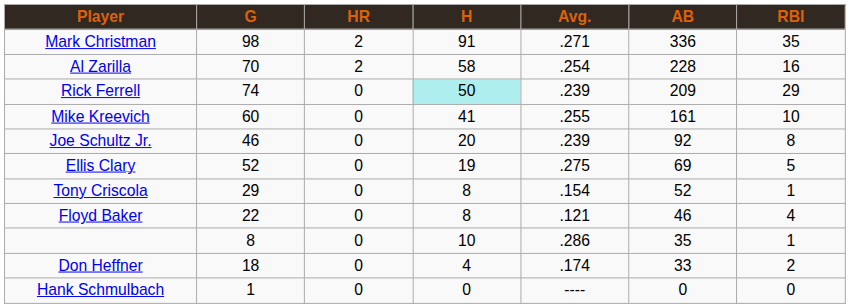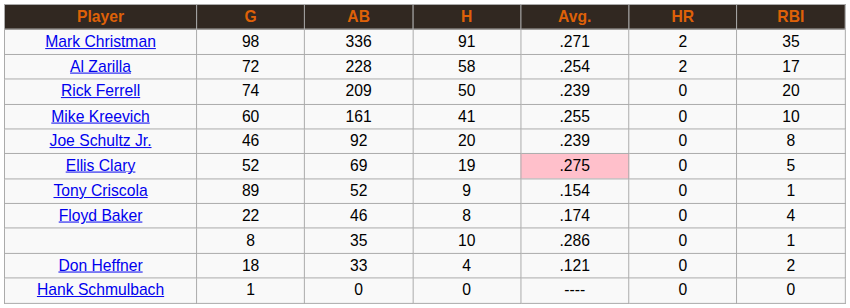 <table class="wikitable sortable">
 <tr>
 <th style="background:#312821;color:#de6108;" width="16%">Player</th>
 <th style="background:#312821;color:#de6108;" width="9%">G</th>
-<th style="background:#312821;color:#de6108;" width="9%">HR</th>
+<th style="background:#312821;color:#de6108;" width="9%">AB</th>
 <th style="background:#312821;color:#de6108;" width="9%">H</th>
 <th style="background:#312821;color:#de6108;" width="9%">Avg.</th>
-<th style="background:#312821;color:#de6108;" width="9%">AB</th>
+<th style="background:#312821;color:#de6108;" width="9%">HR</th>
 <th style="background:#312821;color:#de6108;" width="9%">RBI</th>
 </tr>
 <tr align="center">
 <td><a href='#'>Mark Christman</a></td>
 <td>98</td>
-<td>2</td>
+<td>336</td>
 <td>91</td>
 <td>.271</td>
-<td>336</td>
+<td>2</td>
 <td>35</td>
 </tr>
 <tr align="center">
 <td><a href='#'>Al Zarilla</a></td>
-<td>70</td>
-<td>2</td>
+<td>72</td>
+<td>228</td>
 <td>58</td>
 <td>.254</td>
-<td>228</td>
-<td>16</td>
+<td>2</td>
+<td>17</td>
 </tr>
 <tr align="center">
 <td><a href='#'>Rick Ferrell</a></td>
 <td>74</td>
+<td>209</td>
+<td>50</td>
+<td>.239</td>
 <td>0</td>
-<td style="background: paleturquoise;">50</td>
-<td>.239</td>
-<td>209</td>
-<td>29</td>
+<td>20</td>
 </tr>
 <tr align="center">
 <td><a href='#'>Mike Kreevich</a></td>
 <td>60</td>
-<td>0</td>
+<td>161</td>
 <td>41</td>
 <td>.255</td>
-<td>161</td>
+<td>0</td>
 <td>10</td>
 </tr>
 <tr align="center">
 <td><a href='#'>Joe Schultz Jr.</a></td>
 <td>46</td>
-<td>0</td>
+<td>92</td>
 <td>20</td>
 <td>.239</td>
-<td>92</td>
+<td>0</td>
 <td>8</td>
 </tr>
 <tr align="center">
 <td><a href='#'>Ellis Clary</a></td>
 <td>52</td>
+<td>69</td>
+<td>19</td>
+<td style="background: pink;">.275</td>
 <td>0</td>
-<td>19</td>
-<td>.275</td>
-<td>69</td>
 <td>5</td>
 </tr>
 <tr align="center">
 <td><a href='#'>Tony Criscola</a></td>
-<td>29</td>
+<td>89</td>
+<td>52</td>
+<td>9</td>
+<td>.154</td>
 <td>0</td>
-<td>8</td>
-<td>.154</td>
-<td>52</td>
 <td>1</td>
 </tr>
 <tr align="center">
 <td><a href='#'>Floyd Baker</a></td>
 <td>22</td>
+<td>46</td>
+<td>8</td>
+<td>.174</td>
 <td>0</td>
-<td>8</td>
-<td>.121</td>
-<td>46</td>
 <td>4</td>
 </tr>
 <tr align="center">
 <td></td>
 <td>8</td>
-<td>0</td>
+<td>35</td>
 <td>10</td>
 <td>.286</td>
-<td>35</td>
+<td>0</td>
 <td>1</td>
 </tr>
 <tr align="center">
 <td><a href='#'>Don Heffner</a></td>
 <td>18</td>
+<td>33</td>
+<td>4</td>
+<td>.121</td>
 <td>0</td>
-<td>4</td>
-<td>.174</td>
-<td>33</td>
 <td>2</td>
 </tr>
 <tr align="center">
 <td><a href='#'>Hank Schmulbach</a></td>
 <td>1</td>
 <td>0</td>
 <td>0</td>
 <td>----</td>
 <td>0</td>
 <td>0</td>
 </tr>
 </table>
